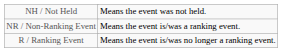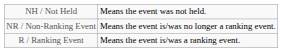 <table class="wikitable" style="font-size:90%">
 <tr>
 <td style="text-align:center; color:#555555;" colspan="4">NH / Not Held</td>
 <td>Means the event was not held.</td>
 </tr>
 <tr>
 <td style="text-align:center; color:#555555;" colspan="4">NR / Non-Ranking Event</td>
-<td>Means the event is/was a ranking event.</td>
+<td>Means the event is/was no longer a ranking event.</td>
 </tr>
 <tr>
 <td style="text-align:center; color:#555555;" colspan="4">R / Ranking Event</td>
-<td>Means the event is/was no longer a ranking event.</td>
+<td>Means the event is/was a ranking event.</td>
 </tr>
 </table>
